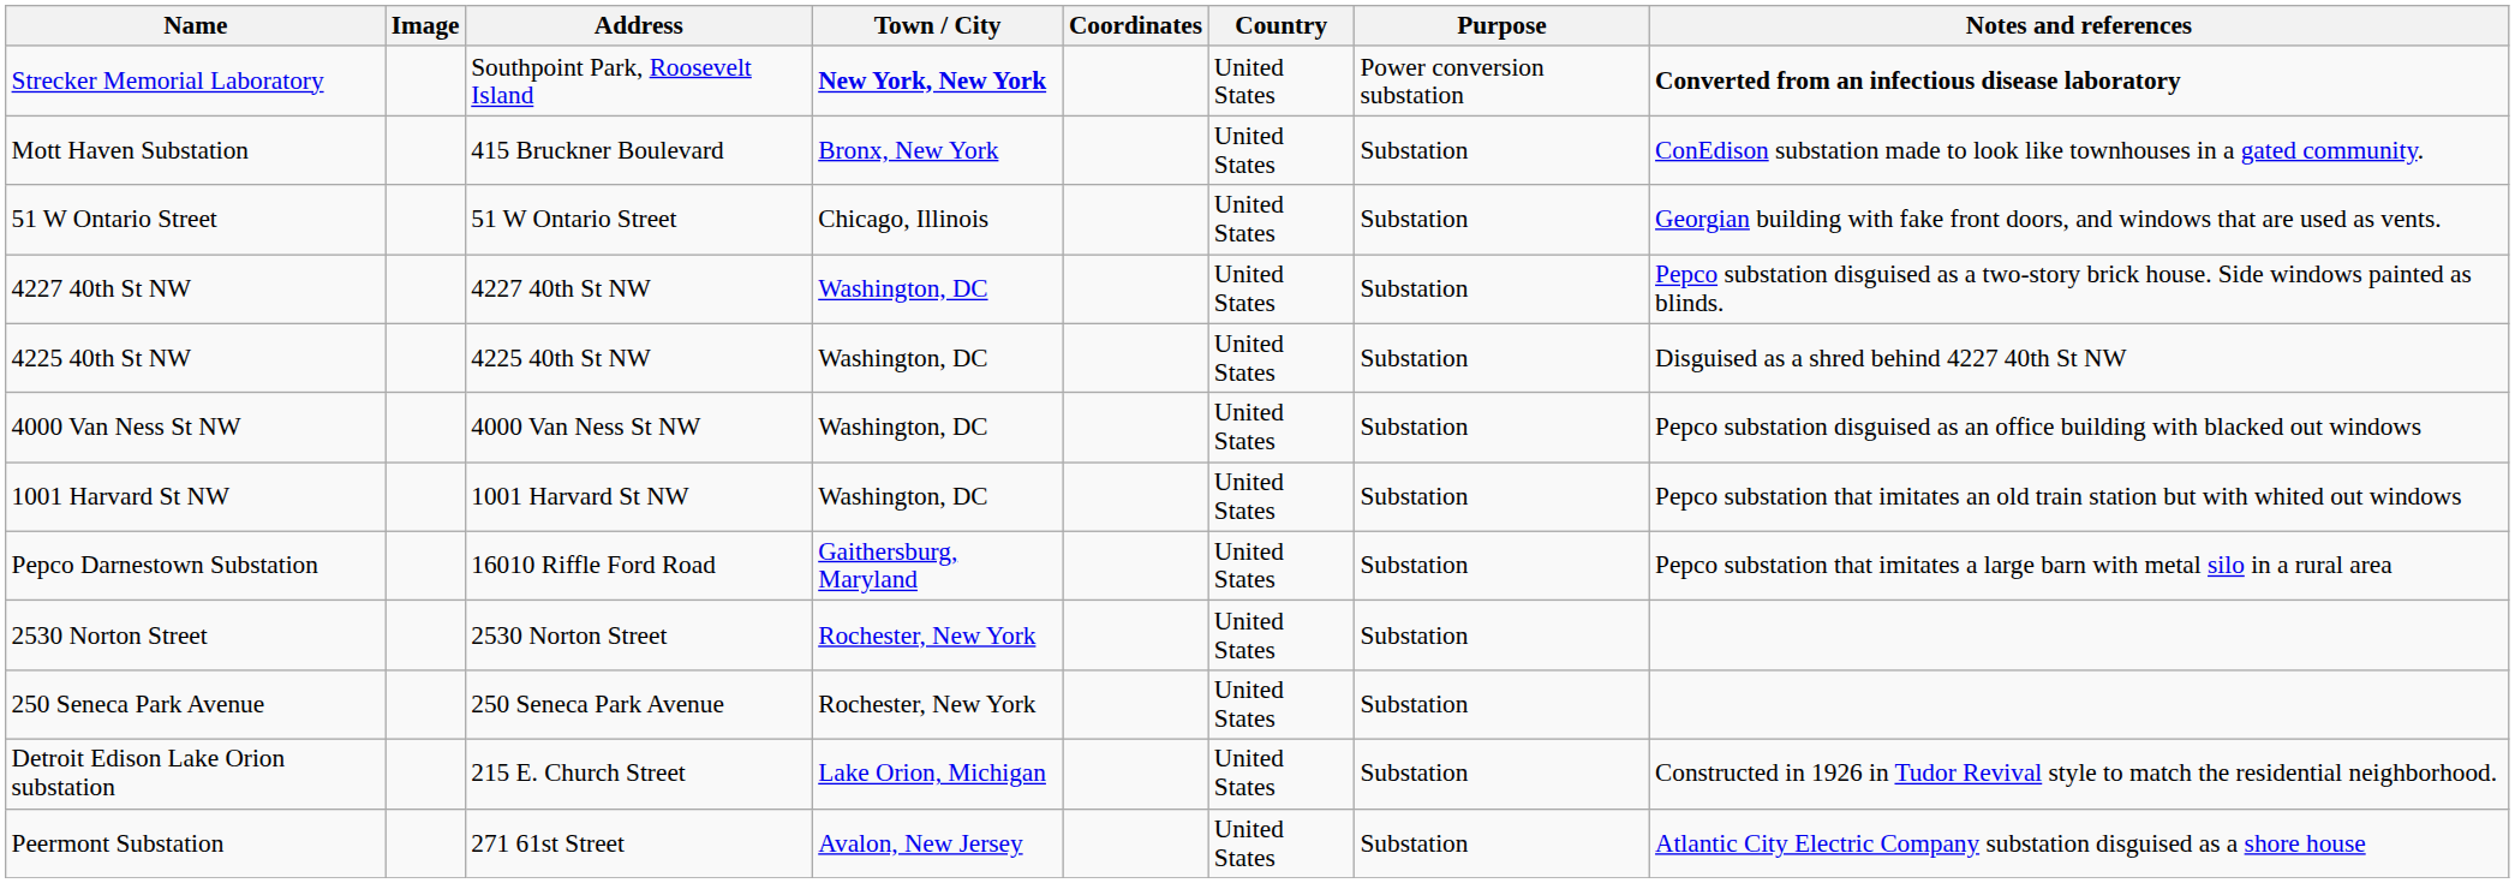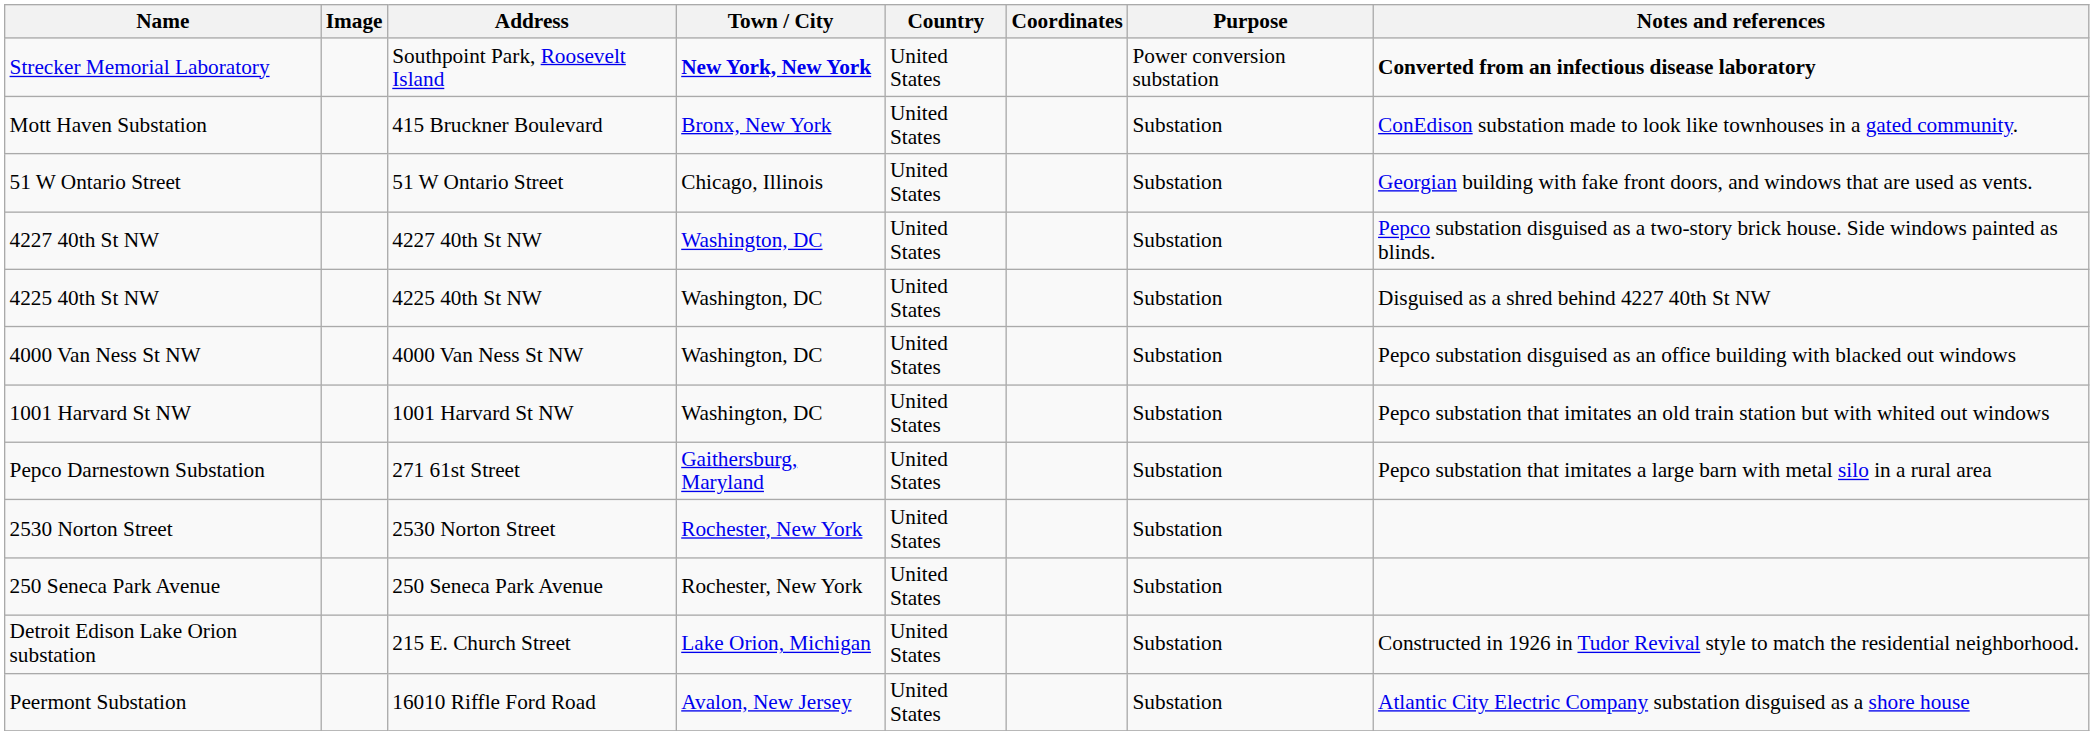 <table class="wikitable sortable">
 <tr>
 <th>Name</th>
 <th class=unsortable>Image</th>
 <th>Address</th>
 <th>Town / City</th>
+<th>Country</th>
 <th>Coordinates</th>
-<th>Country</th>
 <th>Purpose</th>
 <th class="unsortable">Notes and references</th>
 </tr>
 <tr>
 <td><a href='#'>Strecker Memorial Laboratory</a></td>
 <td></td>
 <td>Southpoint Park, <a href='#'>Roosevelt Island</a></td>
 <td><strong><a href='#'>New York, New York</a></strong></td>
+<td>United States</td>
 <td></td>
-<td>United States</td>
 <td>Power conversion substation</td>
 <td><strong>Converted from an infectious disease laboratory</strong></td>
 </tr>
 <tr>
 <td>Mott Haven Substation</td>
 <td></td>
 <td>415 Bruckner Boulevard</td>
 <td><a href='#'>Bronx, New York</a></td>
+<td>United States</td>
 <td></td>
-<td>United States</td>
 <td>Substation</td>
 <td><a href='#'>ConEdison</a> substation made to look like townhouses in a <a href='#'>gated community</a>.</td>
 </tr>
 <tr>
 <td>51 W Ontario Street</td>
 <td></td>
 <td>51 W Ontario Street</td>
 <td>Chicago, Illinois</td>
+<td>United States</td>
 <td></td>
-<td>United States</td>
 <td>Substation</td>
 <td><a href='#'>Georgian</a> building with fake front doors, and windows that are used as vents.</td>
 </tr>
 <tr>
 <td>4227 40th St NW</td>
 <td></td>
 <td>4227 40th St NW</td>
 <td><a href='#'>Washington, DC</a></td>
+<td>United States</td>
 <td></td>
-<td>United States</td>
 <td>Substation</td>
 <td><a href='#'>Pepco</a> substation disguised as a two-story brick house. Side windows painted as blinds.</td>
 </tr>
 <tr>
 <td>4225 40th St NW</td>
 <td></td>
 <td>4225 40th St NW</td>
 <td>Washington, DC</td>
+<td>United States</td>
 <td></td>
-<td>United States</td>
 <td>Substation</td>
 <td>Disguised as a shred behind 4227 40th St NW</td>
 </tr>
 <tr>
 <td>4000 Van Ness St NW</td>
 <td></td>
 <td>4000 Van Ness St NW</td>
 <td>Washington, DC</td>
+<td>United States</td>
 <td></td>
-<td>United States</td>
 <td>Substation</td>
 <td>Pepco substation disguised as an office building with blacked out windows</td>
 </tr>
 <tr>
 <td>1001 Harvard St NW</td>
 <td></td>
 <td>1001 Harvard St NW</td>
 <td>Washington, DC</td>
+<td>United States</td>
 <td></td>
-<td>United States</td>
 <td>Substation</td>
 <td>Pepco substation that imitates an old train station but with whited out windows</td>
 </tr>
 <tr>
 <td>Pepco Darnestown Substation</td>
 <td></td>
-<td>16010 Riffle Ford Road</td>
+<td>271 61st Street</td>
 <td><a href='#'>Gaithersburg, Maryland</a></td>
+<td>United States</td>
 <td></td>
-<td>United States</td>
 <td>Substation</td>
 <td>Pepco substation that imitates a large barn with metal <a href='#'>silo</a> in a rural area</td>
 </tr>
 <tr>
 <td>2530 Norton Street</td>
 <td></td>
 <td>2530 Norton Street</td>
 <td><a href='#'>Rochester, New York</a></td>
+<td>United States</td>
 <td></td>
-<td>United States</td>
 <td>Substation</td>
 <td></td>
 </tr>
 <tr>
 <td>250 Seneca Park Avenue</td>
 <td></td>
 <td>250 Seneca Park Avenue</td>
 <td>Rochester, New York</td>
+<td>United States</td>
 <td></td>
-<td>United States</td>
 <td>Substation</td>
 <td></td>
 </tr>
 <tr>
 <td>Detroit Edison Lake Orion substation</td>
 <td></td>
 <td>215 E. Church Street</td>
 <td><a href='#'>Lake Orion, Michigan</a></td>
+<td>United States</td>
 <td></td>
-<td>United States</td>
 <td>Substation</td>
 <td>Constructed in 1926 in <a href='#'>Tudor Revival</a> style to match the residential neighborhood.</td>
 </tr>
 <tr>
 <td>Peermont Substation</td>
 <td></td>
-<td>271 61st Street</td>
+<td>16010 Riffle Ford Road</td>
 <td><a href='#'>Avalon, New Jersey</a></td>
+<td>United States</td>
 <td></td>
-<td>United States</td>
 <td>Substation</td>
 <td><a href='#'>Atlantic City Electric Company</a> substation disguised as a <a href='#'>shore house</a></td>
 </tr>
 </table>
